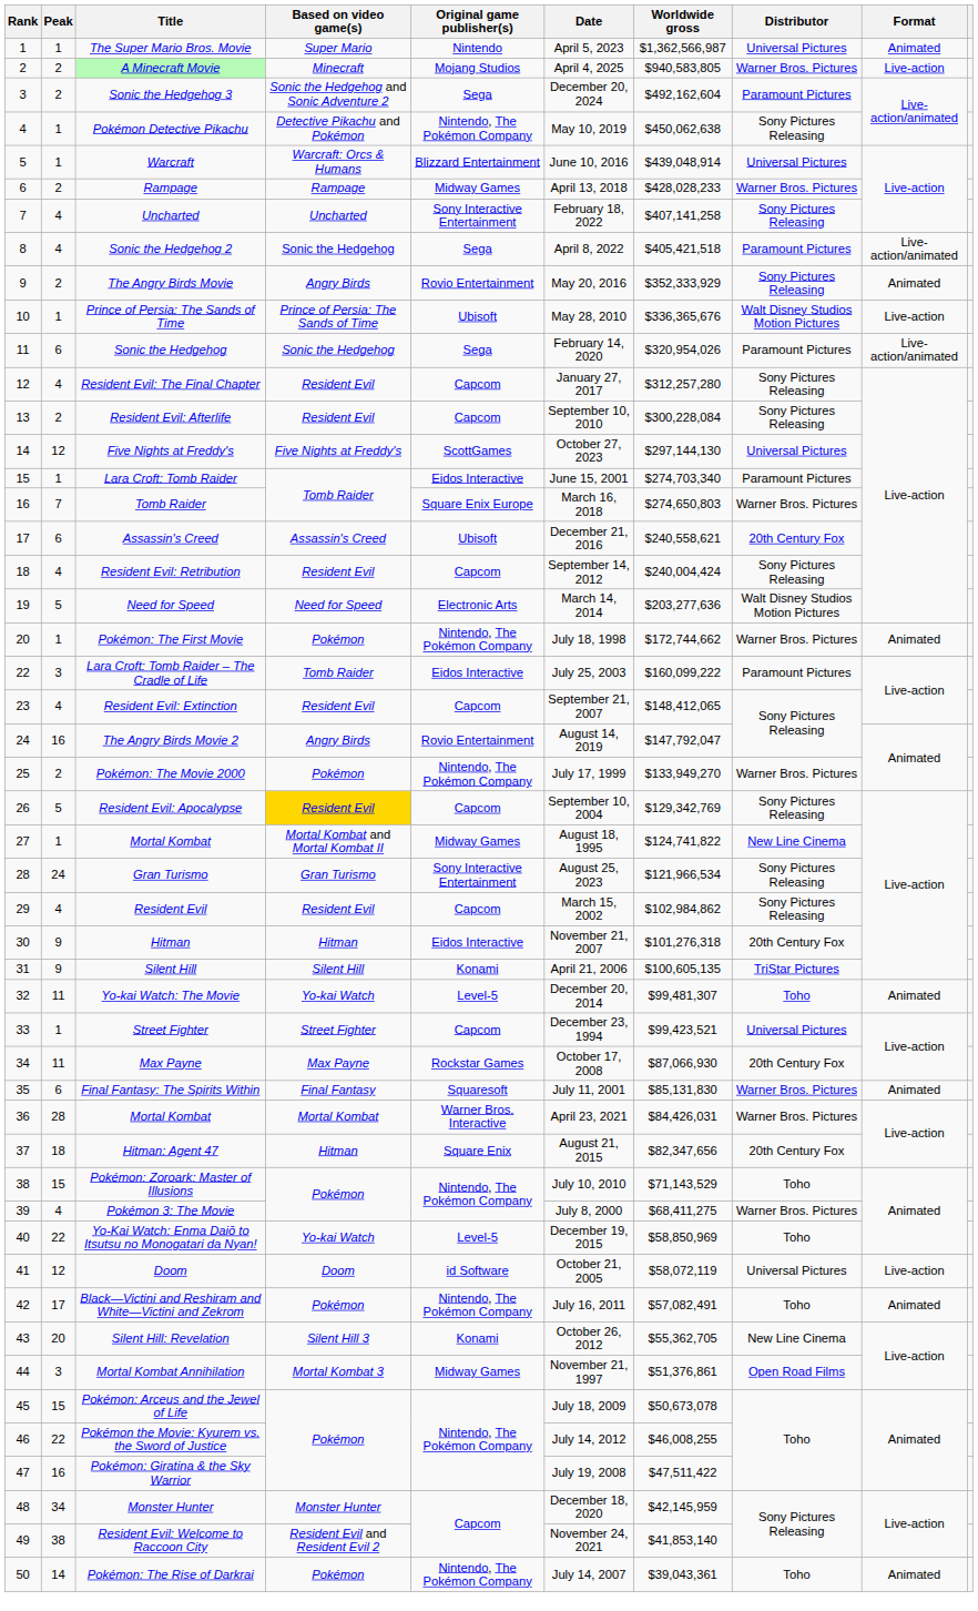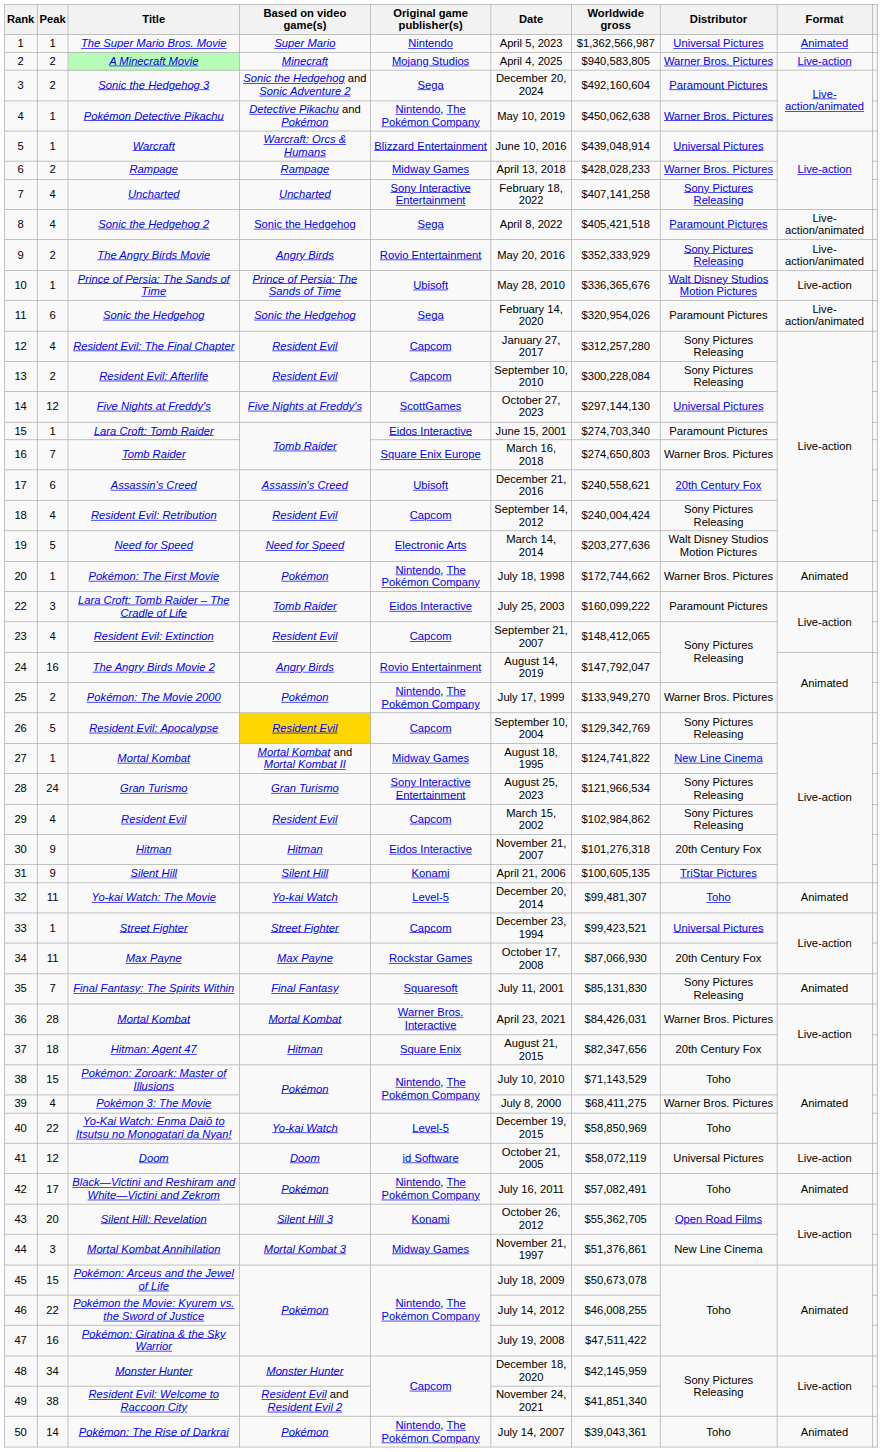 <table class="wikitable sortable" style="text-align:center">
 <tr>
 <th>Rank</th>
 <th>Peak</th>
 <th>Title</th>
 <th>Based on video game(s)</th>
 <th>Original game publisher(s)</th>
 <th>Date</th>
 <th>Worldwide gross</th>
 <th>Distributor</th>
 <th>Format</th>
 <th></th>
 </tr>
 <tr>
 <td>1</td>
 <td>1</td>
 <td><em><a href='#'>The Super Mario Bros. Movie</a></em></td>
 <td><em><a href='#'>Super Mario</a></em></td>
 <td><a href='#'>Nintendo</a></td>
 <td>April 5, 2023</td>
 <td>$1,362,566,987</td>
 <td><a href='#'>Universal Pictures</a></td>
 <td><a href='#'>Animated</a></td>
 <td></td>
 </tr>
 <tr>
 <td>2</td>
 <td>2</td>
 <td scope="row" style="background:#b6fcb6;"><em><a href='#'>A Minecraft Movie</a></em> </td>
 <td><em><a href='#'>Minecraft</a></em></td>
 <td><a href='#'>Mojang Studios</a></td>
 <td>April 4, 2025</td>
 <td>$940,583,805</td>
 <td><a href='#'>Warner Bros. Pictures</a></td>
 <td><a href='#'>Live-action</a></td>
 <td></td>
 </tr>
 <tr>
 <td>3</td>
 <td>2</td>
 <td><em><a href='#'>Sonic the Hedgehog 3</a></em></td>
 <td><em> <a href='#'>Sonic the Hedgehog</a></em> and <em><a href='#'>Sonic Adventure 2</a></em></td>
 <td><a href='#'>Sega</a></td>
 <td>December 20, 2024</td>
-<td>$492,162,604</td>
+<td>$492,160,604</td>
 <td><a href='#'>Paramount Pictures</a></td>
 <td rowspan="2"><a href='#'>Live-action/animated</a></td>
 <td></td>
 </tr>
 <tr>
 <td>4</td>
 <td>1</td>
 <td><em><a href='#'>Pokémon Detective Pikachu</a></em></td>
 <td><em><a href='#'>Detective Pikachu</a></em> and <em><a href='#'>Pokémon</a></em></td>
 <td><a href='#'>Nintendo</a>, <a href='#'>The Pokémon Company</a></td>
 <td>May 10, 2019</td>
 <td>$450,062,638</td>
-<td>Sony Pictures Releasing</td>
+<td><a href='#'>Warner Bros. Pictures</a></td>
 <td></td>
 </tr>
 <tr>
 <td>5</td>
 <td>1</td>
 <td><em><a href='#'>Warcraft</a></em></td>
 <td><em><a href='#'>Warcraft: Orcs & Humans</a></em></td>
 <td><a href='#'>Blizzard Entertainment</a></td>
 <td>June 10, 2016</td>
 <td>$439,048,914</td>
 <td><a href='#'>Universal Pictures</a></td>
 <td rowspan="3"><a href='#'>Live-action</a></td>
 <td></td>
 </tr>
 <tr>
 <td>6</td>
 <td>2</td>
 <td><em><a href='#'>Rampage</a></em></td>
 <td><em><a href='#'>Rampage</a></em></td>
 <td><a href='#'>Midway Games</a></td>
 <td>April 13, 2018</td>
 <td>$428,028,233</td>
 <td><a href='#'>Warner Bros. Pictures</a></td>
 <td></td>
 </tr>
 <tr>
 <td>7</td>
 <td>4</td>
 <td><em><a href='#'>Uncharted</a></em></td>
 <td><em><a href='#'>Uncharted</a></em></td>
 <td><a href='#'>Sony Interactive Entertainment</a></td>
 <td>February 18, 2022</td>
 <td>$407,141,258</td>
 <td><a href='#'>Sony Pictures Releasing</a></td>
 <td></td>
 </tr>
 <tr>
 <td>8</td>
 <td>4</td>
 <td><a href='#'><em>Sonic the Hedgehog 2</em></a></td>
 <td><a href='#'>Sonic the Hedgehog</a></td>
 <td><a href='#'>Sega</a></td>
 <td>April 8, 2022</td>
 <td>$405,421,518</td>
 <td><a href='#'>Paramount Pictures</a></td>
 <td>Live-action/animated</td>
 <td></td>
 </tr>
 <tr>
 <td>9</td>
 <td>2</td>
 <td><em><a href='#'>The Angry Birds Movie</a></em></td>
 <td><em><a href='#'>Angry Birds</a></em></td>
 <td><a href='#'>Rovio Entertainment</a></td>
 <td>May 20, 2016</td>
 <td>$352,333,929</td>
 <td><a href='#'>Sony Pictures Releasing</a></td>
-<td>Animated</td>
+<td>Live-action/animated</td>
 <td></td>
 </tr>
 <tr>
 <td>10</td>
 <td>1</td>
 <td><em><a href='#'>Prince of Persia: The Sands of Time</a></em></td>
 <td><em><a href='#'>Prince of Persia: The Sands of Time</a></em></td>
 <td><a href='#'>Ubisoft</a></td>
 <td>May 28, 2010</td>
 <td>$336,365,676</td>
 <td><a href='#'>Walt Disney Studios Motion Pictures</a></td>
 <td>Live-action</td>
 <td></td>
 </tr>
 <tr>
 <td>11</td>
 <td>6</td>
 <td><em><a href='#'>Sonic the Hedgehog</a></em></td>
 <td><em><a href='#'>Sonic the Hedgehog</a></em></td>
 <td><a href='#'>Sega</a></td>
 <td>February 14, 2020</td>
 <td>$320,954,026</td>
 <td>Paramount Pictures</td>
 <td>Live-action/animated</td>
 <td></td>
 </tr>
 <tr>
 <td>12</td>
 <td>4</td>
 <td><em><a href='#'>Resident Evil: The Final Chapter</a></em></td>
 <td><em><a href='#'>Resident Evil</a></em></td>
 <td><a href='#'>Capcom</a></td>
 <td>January 27, 2017</td>
 <td>$312,257,280</td>
 <td>Sony Pictures Releasing</td>
 <td rowspan="8">Live-action</td>
 <td></td>
 </tr>
 <tr>
 <td>13</td>
 <td>2</td>
 <td><em><a href='#'>Resident Evil: Afterlife</a></em></td>
 <td><em><a href='#'>Resident Evil</a></em></td>
 <td><a href='#'>Capcom</a></td>
 <td>September 10, 2010</td>
 <td>$300,228,084</td>
 <td>Sony Pictures Releasing</td>
 <td></td>
 </tr>
 <tr>
 <td>14</td>
 <td>12</td>
 <td><em><a href='#'>Five Nights at Freddy's</a></em></td>
 <td><em><a href='#'>Five Nights at Freddy's</a></em></td>
 <td><a href='#'>ScottGames</a></td>
 <td>October 27, 2023</td>
 <td>$297,144,130</td>
 <td><a href='#'>Universal Pictures</a></td>
 <td></td>
 </tr>
 <tr>
 <td>15</td>
 <td>1</td>
 <td><em><a href='#'>Lara Croft: Tomb Raider</a></em></td>
 <td rowspan="2"><em><a href='#'>Tomb Raider</a></em></td>
 <td><a href='#'>Eidos Interactive</a></td>
 <td>June 15, 2001</td>
 <td>$274,703,340</td>
 <td>Paramount Pictures</td>
 <td></td>
 </tr>
 <tr>
 <td>16</td>
 <td>7</td>
 <td><em><a href='#'>Tomb Raider</a></em></td>
 <td><a href='#'>Square Enix Europe</a></td>
 <td>March 16, 2018</td>
 <td>$274,650,803</td>
 <td>Warner Bros. Pictures</td>
 <td></td>
 </tr>
 <tr>
 <td>17</td>
 <td>6</td>
 <td><em><a href='#'>Assassin's Creed</a></em></td>
 <td><em><a href='#'>Assassin's Creed</a></em></td>
 <td><a href='#'>Ubisoft</a></td>
 <td>December 21, 2016</td>
 <td>$240,558,621</td>
 <td><a href='#'>20th Century Fox</a></td>
 <td></td>
 </tr>
 <tr>
 <td>18</td>
 <td>4</td>
 <td><em><a href='#'>Resident Evil: Retribution</a></em></td>
 <td><em><a href='#'>Resident Evil</a></em></td>
 <td><a href='#'>Capcom</a></td>
 <td>September 14, 2012</td>
 <td>$240,004,424</td>
 <td>Sony Pictures Releasing</td>
 <td></td>
 </tr>
 <tr>
 <td>19</td>
 <td>5</td>
 <td><em><a href='#'>Need for Speed</a></em></td>
 <td><em><a href='#'>Need for Speed</a></em></td>
 <td><a href='#'>Electronic Arts</a></td>
 <td>March 14, 2014</td>
 <td>$203,277,636</td>
 <td>Walt Disney Studios Motion Pictures</td>
 <td></td>
 </tr>
 <tr>
 <td>20</td>
 <td>1</td>
 <td><em><a href='#'>Pokémon: The First Movie</a></em></td>
 <td><em><a href='#'>Pokémon</a></em></td>
 <td><a href='#'>Nintendo</a>, <a href='#'>The Pokémon Company</a></td>
 <td>July 18, 1998</td>
 <td>$172,744,662</td>
 <td>Warner Bros. Pictures</td>
 <td>Animated</td>
 <td></td>
 </tr>
 <tr>
 <td>22</td>
 <td>3</td>
 <td><em><a href='#'>Lara Croft: Tomb Raider – The Cradle of Life</a></em></td>
 <td><em><a href='#'>Tomb Raider</a></em></td>
 <td><a href='#'>Eidos Interactive</a></td>
 <td>July 25, 2003</td>
 <td>$160,099,222</td>
 <td>Paramount Pictures</td>
 <td rowspan="2">Live-action</td>
 <td></td>
 </tr>
 <tr>
 <td>23</td>
 <td>4</td>
 <td><em><a href='#'>Resident Evil: Extinction</a></em></td>
 <td><em><a href='#'>Resident Evil</a></em></td>
 <td><a href='#'>Capcom</a></td>
 <td>September 21, 2007</td>
 <td>$148,412,065</td>
 <td rowspan=2>Sony Pictures Releasing</td>
 <td></td>
 </tr>
 <tr>
 <td>24</td>
 <td>16</td>
 <td><em><a href='#'>The Angry Birds Movie 2</a></em></td>
 <td><em><a href='#'>Angry Birds</a></em></td>
 <td><a href='#'>Rovio Entertainment</a></td>
 <td>August 14, 2019</td>
 <td>$147,792,047</td>
 <td rowspan="2">Animated</td>
 <td></td>
 </tr>
 <tr>
 <td>25</td>
 <td>2</td>
 <td><em><a href='#'>Pokémon: The Movie 2000</a></em></td>
 <td><em><a href='#'>Pokémon</a></em></td>
 <td><a href='#'>Nintendo</a>, <a href='#'>The Pokémon Company</a></td>
 <td>July 17, 1999</td>
 <td>$133,949,270</td>
 <td>Warner Bros. Pictures</td>
 <td></td>
 </tr>
 <tr>
 <td>26</td>
 <td>5</td>
 <td><em><a href='#'>Resident Evil: Apocalypse</a></em></td>
 <td style="background: gold;"><em><a href='#'>Resident Evil</a></em></td>
 <td><a href='#'>Capcom</a></td>
 <td>September 10, 2004</td>
 <td>$129,342,769</td>
 <td>Sony Pictures Releasing</td>
 <td rowspan="6">Live-action</td>
 <td></td>
 </tr>
 <tr>
 <td>27</td>
 <td>1</td>
 <td><em><a href='#'>Mortal Kombat</a></em></td>
 <td><em><a href='#'>Mortal Kombat</a></em> and <em><a href='#'>Mortal Kombat II</a></em></td>
 <td><a href='#'>Midway Games</a></td>
 <td>August 18, 1995</td>
 <td>$124,741,822</td>
 <td><a href='#'>New Line Cinema</a></td>
 <td></td>
 </tr>
 <tr>
 <td>28</td>
 <td>24</td>
 <td><em><a href='#'>Gran Turismo</a></em></td>
 <td><em><a href='#'>Gran Turismo</a></em></td>
 <td><a href='#'>Sony Interactive Entertainment</a></td>
 <td>August 25, 2023</td>
 <td>$121,966,534</td>
 <td>Sony Pictures Releasing</td>
 <td></td>
 </tr>
 <tr>
 <td>29</td>
 <td>4</td>
 <td><em><a href='#'>Resident Evil</a></em></td>
 <td><em><a href='#'>Resident Evil</a></em></td>
 <td><a href='#'>Capcom</a></td>
 <td>March 15, 2002</td>
 <td>$102,984,862</td>
 <td>Sony Pictures Releasing</td>
 <td></td>
 </tr>
 <tr>
 <td>30</td>
 <td>9</td>
 <td><em><a href='#'>Hitman</a></em></td>
 <td><em><a href='#'>Hitman</a></em></td>
 <td><a href='#'>Eidos Interactive</a></td>
 <td>November 21, 2007</td>
 <td>$101,276,318</td>
 <td>20th Century Fox</td>
 <td></td>
 </tr>
 <tr>
 <td>31</td>
 <td>9</td>
 <td><em><a href='#'>Silent Hill</a></em></td>
 <td><em><a href='#'>Silent Hill</a></em></td>
 <td><a href='#'>Konami</a></td>
 <td>April 21, 2006</td>
 <td>$100,605,135</td>
 <td><a href='#'>TriStar Pictures</a></td>
 <td></td>
 </tr>
 <tr>
 <td>32</td>
 <td>11</td>
 <td><em><a href='#'>Yo-kai Watch: The Movie</a></em></td>
 <td><em><a href='#'>Yo-kai Watch</a></em></td>
 <td><a href='#'>Level-5</a></td>
 <td>December 20, 2014</td>
 <td>$99,481,307</td>
 <td><a href='#'>Toho</a></td>
 <td>Animated</td>
 <td></td>
 </tr>
 <tr>
 <td>33</td>
 <td>1</td>
 <td><em><a href='#'>Street Fighter</a></em></td>
 <td><em><a href='#'>Street Fighter</a></em></td>
 <td><a href='#'>Capcom</a></td>
 <td>December 23, 1994</td>
 <td>$99,423,521</td>
 <td><a href='#'>Universal Pictures</a></td>
 <td rowspan="2">Live-action</td>
 <td></td>
 </tr>
 <tr>
 <td>34</td>
 <td>11</td>
 <td><em><a href='#'>Max Payne</a></em></td>
 <td><em><a href='#'>Max Payne</a></em></td>
 <td><a href='#'>Rockstar Games</a></td>
 <td>October 17, 2008</td>
 <td>$87,066,930</td>
 <td>20th Century Fox</td>
 <td></td>
 </tr>
 <tr>
 <td>35</td>
-<td>6</td>
+<td>7</td>
 <td><em><a href='#'>Final Fantasy: The Spirits Within</a></em></td>
 <td><em><a href='#'>Final Fantasy</a></em></td>
 <td><a href='#'>Squaresoft</a></td>
 <td>July 11, 2001</td>
 <td>$85,131,830</td>
-<td><a href='#'>Warner Bros. Pictures</a></td>
+<td>Sony Pictures Releasing</td>
 <td>Animated</td>
 <td></td>
 </tr>
 <tr>
 <td>36</td>
 <td>28</td>
 <td><em><a href='#'>Mortal Kombat</a></em></td>
 <td><em><a href='#'>Mortal Kombat</a></em></td>
 <td><a href='#'>Warner Bros. Interactive</a></td>
 <td>April 23, 2021</td>
 <td>$84,426,031</td>
 <td>Warner Bros. Pictures</td>
 <td rowspan="2">Live-action</td>
 <td></td>
 </tr>
 <tr>
 <td>37</td>
 <td>18</td>
 <td><em><a href='#'>Hitman: Agent 47</a></em></td>
 <td><em><a href='#'>Hitman</a></em></td>
 <td><a href='#'>Square Enix</a></td>
 <td>August 21, 2015</td>
 <td>$82,347,656</td>
 <td>20th Century Fox</td>
 <td></td>
 </tr>
 <tr>
 <td>38</td>
 <td>15</td>
 <td><em><a href='#'>Pokémon: Zoroark: Master of Illusions</a></em></td>
 <td rowspan="2"><em><a href='#'>Pokémon</a></em></td>
 <td rowspan="2"><a href='#'>Nintendo</a>, <a href='#'>The Pokémon Company</a></td>
 <td>July 10, 2010</td>
 <td>$71,143,529</td>
 <td>Toho</td>
 <td rowspan="3">Animated</td>
 <td></td>
 </tr>
 <tr>
 <td>39</td>
 <td>4</td>
 <td><em><a href='#'>Pokémon 3: The Movie</a></em></td>
 <td>July 8, 2000</td>
 <td>$68,411,275</td>
 <td>Warner Bros. Pictures</td>
 <td></td>
 </tr>
 <tr>
 <td>40</td>
 <td>22</td>
 <td><em><a href='#'>Yo-Kai Watch: Enma Daiō to Itsutsu no Monogatari da Nyan!</a></em></td>
 <td><em><a href='#'>Yo-kai Watch</a></em></td>
 <td><a href='#'>Level-5</a></td>
 <td>December 19, 2015</td>
 <td>$58,850,969</td>
 <td>Toho</td>
 <td></td>
 </tr>
 <tr>
 <td>41</td>
 <td>12</td>
 <td><em><a href='#'>Doom</a></em></td>
 <td><em><a href='#'>Doom</a></em></td>
 <td><a href='#'>id Software</a></td>
 <td>October 21, 2005</td>
 <td>$58,072,119</td>
 <td>Universal Pictures</td>
 <td>Live-action</td>
 <td></td>
 </tr>
 <tr>
 <td>42</td>
 <td>17</td>
 <td><em><a href='#'>Black—Victini and Reshiram and White—Victini and Zekrom</a></em></td>
 <td><em><a href='#'>Pokémon</a></em></td>
 <td><a href='#'>Nintendo</a>, <a href='#'>The Pokémon Company</a></td>
 <td>July 16, 2011</td>
 <td>$57,082,491</td>
 <td>Toho</td>
 <td>Animated</td>
 <td></td>
 </tr>
 <tr>
 <td>43</td>
 <td>20</td>
 <td><em><a href='#'>Silent Hill: Revelation</a></em></td>
 <td><em><a href='#'>Silent Hill 3</a></em></td>
 <td><a href='#'>Konami</a></td>
 <td>October 26, 2012</td>
 <td>$55,362,705</td>
-<td>New Line Cinema</td>
+<td><a href='#'>Open Road Films</a></td>
 <td rowspan="2">Live-action</td>
 <td></td>
 </tr>
 <tr>
 <td>44</td>
 <td>3</td>
 <td><em><a href='#'>Mortal Kombat Annihilation</a></em></td>
 <td><em><a href='#'>Mortal Kombat 3</a></em></td>
 <td><a href='#'>Midway Games</a></td>
 <td>November 21, 1997</td>
 <td>$51,376,861</td>
-<td><a href='#'>Open Road Films</a></td>
+<td>New Line Cinema</td>
 <td></td>
 </tr>
 <tr>
 <td>45</td>
 <td>15</td>
 <td><em><a href='#'>Pokémon: Arceus and the Jewel of Life</a></em></td>
 <td rowspan="3"><em><a href='#'>Pokémon</a></em></td>
 <td rowspan="3"><a href='#'>Nintendo</a>, <a href='#'>The Pokémon Company</a></td>
 <td>July 18, 2009</td>
 <td>$50,673,078</td>
 <td rowspan="3">Toho</td>
 <td rowspan="3">Animated</td>
 <td></td>
 </tr>
 <tr>
 <td>46</td>
 <td>22</td>
 <td><em><a href='#'>Pokémon the Movie: Kyurem vs. the Sword of Justice</a></em></td>
 <td>July 14, 2012</td>
 <td>$46,008,255</td>
 <td></td>
 </tr>
 <tr>
 <td>47</td>
 <td>16</td>
 <td><em><a href='#'>Pokémon: Giratina & the Sky Warrior</a></em></td>
 <td>July 19, 2008</td>
 <td>$47,511,422</td>
 <td></td>
 </tr>
 <tr>
 <td>48</td>
 <td>34</td>
 <td><em><a href='#'>Monster Hunter</a></em></td>
 <td><em><a href='#'>Monster Hunter</a></em></td>
 <td rowspan="2"><a href='#'>Capcom</a></td>
 <td>December 18, 2020</td>
 <td>$42,145,959</td>
 <td rowspan="2">Sony Pictures Releasing</td>
 <td rowspan="2">Live-action</td>
 <td></td>
 </tr>
 <tr>
 <td>49</td>
 <td>38</td>
 <td><em><a href='#'>Resident Evil: Welcome to Raccoon City</a></em></td>
 <td><em><a href='#'>Resident Evil</a></em> and <em><a href='#'>Resident Evil 2</a></em></td>
 <td>November 24, 2021</td>
-<td>$41,853,140</td>
+<td>$41,851,340</td>
 <td></td>
 </tr>
 <tr>
 <td>50</td>
 <td>14</td>
 <td><em><a href='#'>Pokémon: The Rise of Darkrai</a></em></td>
 <td><em><a href='#'>Pokémon</a></em></td>
 <td><a href='#'>Nintendo</a>, <a href='#'>The Pokémon Company</a></td>
 <td>July 14, 2007</td>
 <td>$39,043,361</td>
 <td>Toho</td>
 <td>Animated</td>
 <td></td>
 </tr>
 </table>
